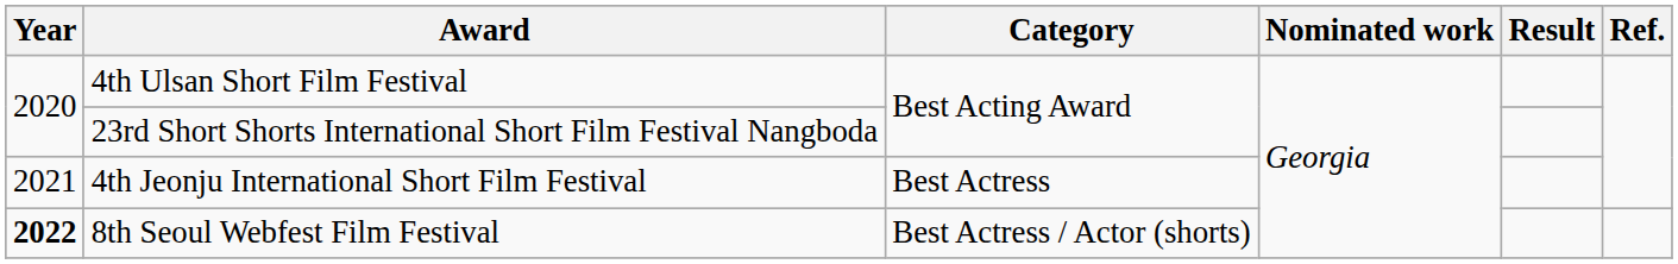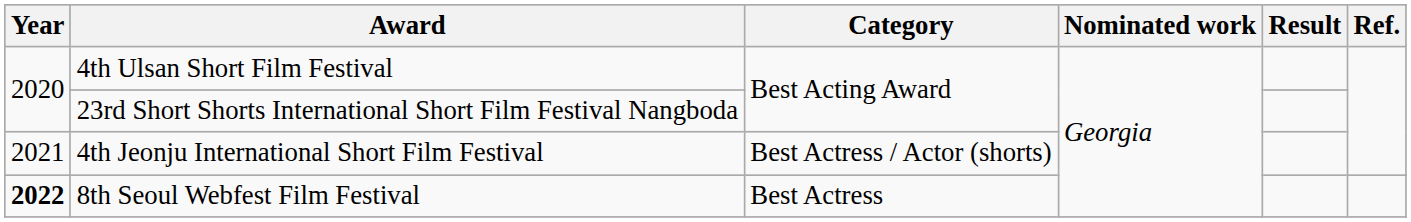 <table class="wikitable">
 <tr>
 <th>Year</th>
 <th>Award</th>
 <th>Category</th>
 <th>Nominated work</th>
 <th>Result</th>
 <th>Ref.</th>
 </tr>
 <tr>
 <td rowspan=2>2020</td>
 <td>4th Ulsan Short Film Festival</td>
 <td rowspan=2>Best Acting Award</td>
 <td rowspan=4><em>Georgia</em></td>
 <td></td>
 <td rowspan=3></td>
 </tr>
 <tr>
 <td>23rd Short Shorts International Short Film Festival Nangboda</td>
 <td></td>
 </tr>
 <tr>
 <td>2021</td>
 <td>4th Jeonju International Short Film Festival</td>
-<td>Best Actress</td>
+<td>Best Actress / Actor (shorts)</td>
 <td></td>
 </tr>
 <tr>
 <td><strong>2022</strong></td>
 <td>8th Seoul Webfest Film Festival</td>
-<td>Best Actress / Actor (shorts)</td>
+<td>Best Actress</td>
 <td></td>
 <td></td>
 </tr>
 </table>
